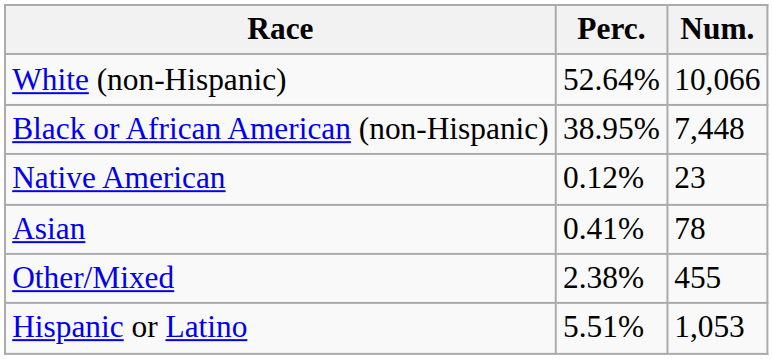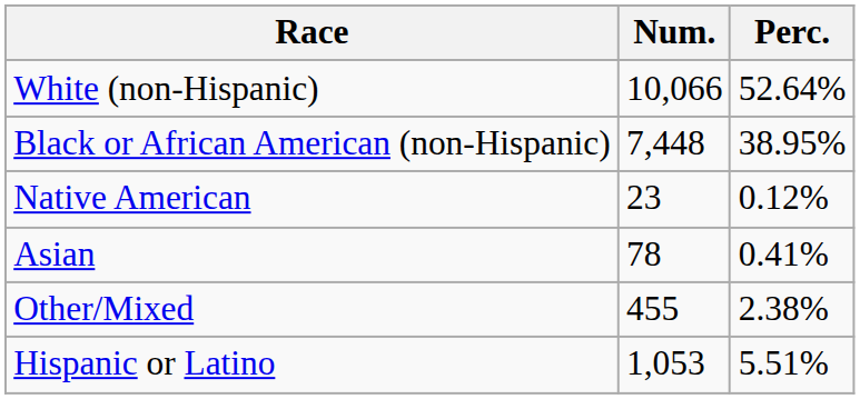 <table class="wikitable">
 <tr>
 <th>Race</th>
+<th>Num.</th>
 <th>Perc.</th>
-<th>Num.</th>
 </tr>
 <tr>
 <td><a href='#'>White</a> (non-Hispanic)</td>
+<td>10,066</td>
 <td>52.64%</td>
-<td>10,066</td>
 </tr>
 <tr>
 <td><a href='#'>Black or African American</a> (non-Hispanic)</td>
+<td>7,448</td>
 <td>38.95%</td>
-<td>7,448</td>
 </tr>
 <tr>
 <td><a href='#'>Native American</a></td>
+<td>23</td>
 <td>0.12%</td>
-<td>23</td>
 </tr>
 <tr>
 <td><a href='#'>Asian</a></td>
+<td>78</td>
 <td>0.41%</td>
-<td>78</td>
 </tr>
 <tr>
 <td><a href='#'>Other/Mixed</a></td>
+<td>455</td>
 <td>2.38%</td>
-<td>455</td>
 </tr>
 <tr>
 <td><a href='#'>Hispanic</a> or <a href='#'>Latino</a></td>
+<td>1,053</td>
 <td>5.51%</td>
-<td>1,053</td>
 </tr>
 </table>
